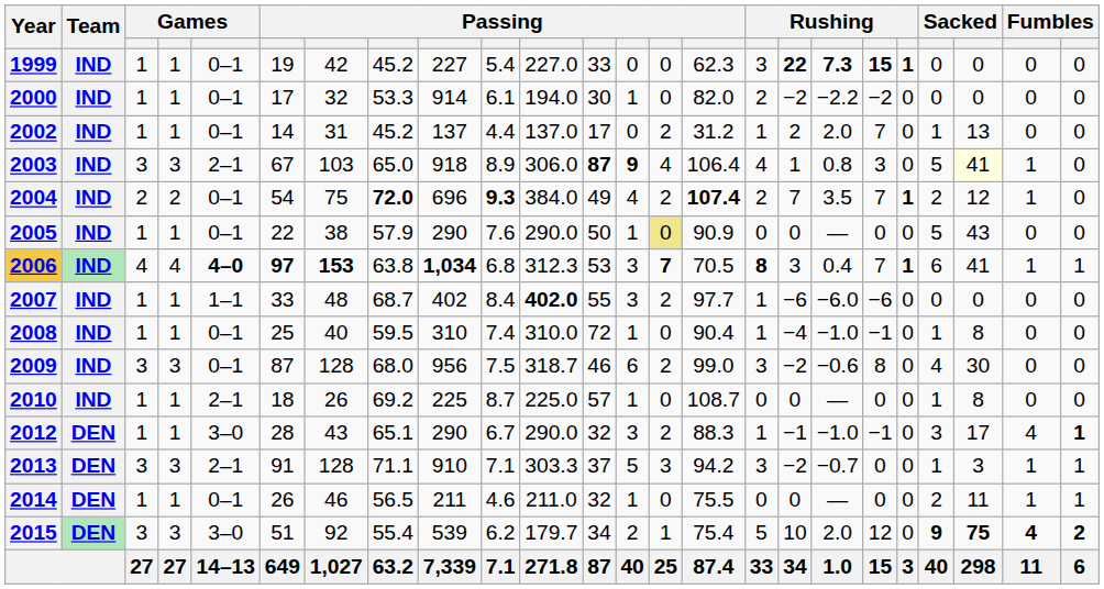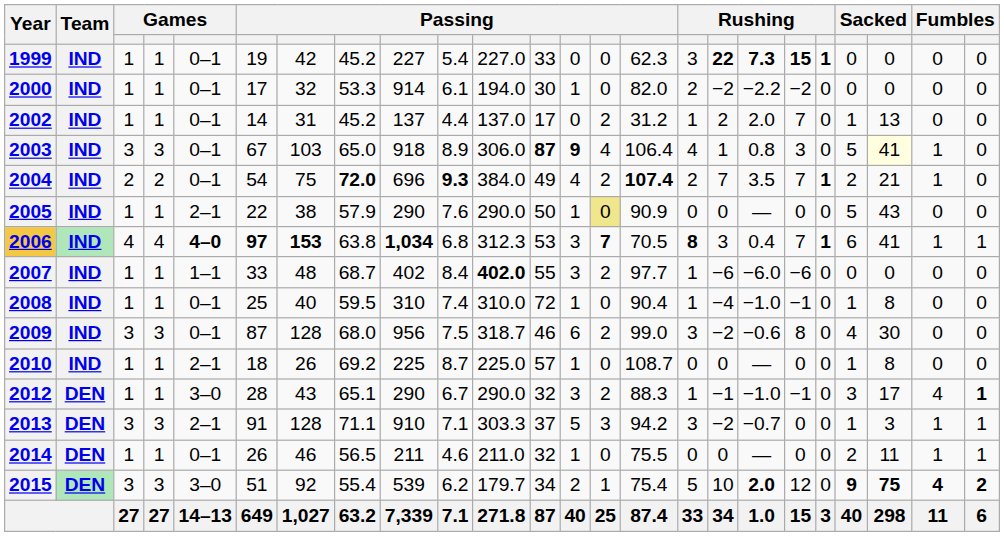 <table class="wikitable" style="text-align:center">
 <tr>
 <th rowspan="2">Year</th>
 <th rowspan="2">Team</th>
 <th colspan="3">Games</th>
 <th colspan="10">Passing</th>
 <th colspan="5">Rushing</th>
 <th colspan="2">Sacked</th>
 <th colspan="2">Fumbles</th>
 </tr>
 <tr>
 <th></th>
 <th></th>
 <th></th>
 <th></th>
 <th></th>
 <th></th>
 <th></th>
 <th></th>
 <th></th>
 <th></th>
 <th></th>
 <th></th>
 <th></th>
 <th></th>
 <th></th>
 <th></th>
 <th></th>
 <th></th>
 <th></th>
 <th></th>
 <th></th>
 <th></th>
 </tr>
 <tr>
 <th><a href='#'>1999</a></th>
 <th><a href='#'>IND</a></th>
 <td>1</td>
 <td>1</td>
 <td>0–1</td>
 <td>19</td>
 <td>42</td>
 <td>45.2</td>
 <td>227</td>
 <td>5.4</td>
 <td>227.0</td>
 <td>33</td>
 <td>0</td>
 <td>0</td>
 <td>62.3</td>
 <td>3</td>
 <td><strong>22</strong></td>
 <td><strong>7.3</strong></td>
 <td><strong>15</strong></td>
 <td><strong>1</strong></td>
 <td>0</td>
 <td>0</td>
 <td>0</td>
 <td>0</td>
 </tr>
 <tr>
 <th><a href='#'>2000</a></th>
 <th><a href='#'>IND</a></th>
 <td>1</td>
 <td>1</td>
 <td>0–1</td>
 <td>17</td>
 <td>32</td>
 <td>53.3</td>
 <td>914</td>
 <td>6.1</td>
 <td>194.0</td>
 <td>30</td>
 <td>1</td>
 <td>0</td>
 <td>82.0</td>
 <td>2</td>
 <td>−2</td>
 <td>−2.2</td>
 <td>−2</td>
 <td>0</td>
 <td>0</td>
 <td>0</td>
 <td>0</td>
 <td>0</td>
 </tr>
 <tr>
 <th><a href='#'>2002</a></th>
 <th><a href='#'>IND</a></th>
 <td>1</td>
 <td>1</td>
 <td>0–1</td>
 <td>14</td>
 <td>31</td>
 <td>45.2</td>
 <td>137</td>
 <td>4.4</td>
 <td>137.0</td>
 <td>17</td>
 <td>0</td>
 <td>2</td>
 <td>31.2</td>
 <td>1</td>
 <td>2</td>
 <td>2.0</td>
 <td>7</td>
 <td>0</td>
 <td>1</td>
 <td>13</td>
 <td>0</td>
 <td>0</td>
 </tr>
 <tr>
 <th><a href='#'>2003</a></th>
 <th><a href='#'>IND</a></th>
 <td>3</td>
 <td>3</td>
-<td>2–1</td>
+<td>0–1</td>
 <td>67</td>
 <td>103</td>
 <td>65.0</td>
 <td>918</td>
 <td>8.9</td>
 <td>306.0</td>
 <td><strong>87</strong></td>
 <td><strong>9</strong></td>
 <td>4</td>
 <td>106.4</td>
 <td>4</td>
 <td>1</td>
 <td>0.8</td>
 <td>3</td>
 <td>0</td>
 <td>5</td>
 <td style="background: lightyellow;">41</td>
 <td>1</td>
 <td>0</td>
 </tr>
 <tr>
 <th><a href='#'>2004</a></th>
 <th><a href='#'>IND</a></th>
 <td>2</td>
 <td>2</td>
 <td>0–1</td>
 <td>54</td>
 <td>75</td>
 <td><strong>72.0</strong></td>
 <td>696</td>
 <td><strong>9.3</strong></td>
 <td>384.0</td>
 <td>49</td>
 <td>4</td>
 <td>2</td>
 <td><strong>107.4</strong></td>
 <td>2</td>
 <td>7</td>
 <td>3.5</td>
 <td>7</td>
 <td><strong>1</strong></td>
 <td>2</td>
-<td>12</td>
+<td>21</td>
 <td>1</td>
 <td>0</td>
 </tr>
 <tr>
 <th><a href='#'>2005</a></th>
 <th><a href='#'>IND</a></th>
 <td>1</td>
 <td>1</td>
-<td>0–1</td>
+<td>2–1</td>
 <td>22</td>
 <td>38</td>
 <td>57.9</td>
 <td>290</td>
 <td>7.6</td>
 <td>290.0</td>
 <td>50</td>
 <td>1</td>
 <td style="background: khaki;">0</td>
 <td>90.9</td>
 <td>0</td>
 <td>0</td>
 <td>—</td>
 <td>0</td>
 <td>0</td>
 <td>5</td>
 <td>43</td>
 <td>0</td>
 <td>0</td>
 </tr>
 <tr>
 <th style="background:#f4c842;"><a href='#'>2006</a></th>
 <th style="background:#afe6ba;"><a href='#'>IND</a></th>
 <td>4</td>
 <td>4</td>
 <td><strong>4–0</strong></td>
 <td><strong>97</strong></td>
 <td><strong>153</strong></td>
 <td>63.8</td>
 <td><strong>1,034</strong></td>
 <td>6.8</td>
 <td>312.3</td>
 <td>53</td>
 <td>3</td>
 <td><strong>7</strong></td>
 <td>70.5</td>
 <td><strong>8</strong></td>
 <td>3</td>
 <td>0.4</td>
 <td>7</td>
 <td><strong>1</strong></td>
 <td>6</td>
 <td>41</td>
 <td>1</td>
 <td>1</td>
 </tr>
 <tr>
 <th><a href='#'>2007</a></th>
 <th><a href='#'>IND</a></th>
 <td>1</td>
 <td>1</td>
 <td>1–1</td>
 <td>33</td>
 <td>48</td>
 <td>68.7</td>
 <td>402</td>
 <td>8.4</td>
 <td><strong>402.0</strong></td>
 <td>55</td>
 <td>3</td>
 <td>2</td>
 <td>97.7</td>
 <td>1</td>
 <td>−6</td>
 <td>−6.0</td>
 <td>−6</td>
 <td>0</td>
 <td>0</td>
 <td>0</td>
 <td>0</td>
 <td>0</td>
 </tr>
 <tr>
 <th><a href='#'>2008</a></th>
 <th><a href='#'>IND</a></th>
 <td>1</td>
 <td>1</td>
 <td>0–1</td>
 <td>25</td>
 <td>40</td>
 <td>59.5</td>
 <td>310</td>
 <td>7.4</td>
 <td>310.0</td>
 <td>72</td>
 <td>1</td>
 <td>0</td>
 <td>90.4</td>
 <td>1</td>
 <td>−4</td>
 <td>−1.0</td>
 <td>−1</td>
 <td>0</td>
 <td>1</td>
 <td>8</td>
 <td>0</td>
 <td>0</td>
 </tr>
 <tr>
 <th><a href='#'>2009</a></th>
 <th><a href='#'>IND</a></th>
 <td>3</td>
 <td>3</td>
 <td>0–1</td>
 <td>87</td>
 <td>128</td>
 <td>68.0</td>
 <td>956</td>
 <td>7.5</td>
 <td>318.7</td>
 <td>46</td>
 <td>6</td>
 <td>2</td>
 <td>99.0</td>
 <td>3</td>
 <td>−2</td>
 <td>−0.6</td>
 <td>8</td>
 <td>0</td>
 <td>4</td>
 <td>30</td>
 <td>0</td>
 <td>0</td>
 </tr>
 <tr>
 <th><a href='#'>2010</a></th>
 <th><a href='#'>IND</a></th>
 <td>1</td>
 <td>1</td>
 <td>2–1</td>
 <td>18</td>
 <td>26</td>
 <td>69.2</td>
 <td>225</td>
 <td>8.7</td>
 <td>225.0</td>
 <td>57</td>
 <td>1</td>
 <td>0</td>
 <td>108.7</td>
 <td>0</td>
 <td>0</td>
 <td>—</td>
 <td>0</td>
 <td>0</td>
 <td>1</td>
 <td>8</td>
 <td>0</td>
 <td>0</td>
 </tr>
 <tr>
 <th><a href='#'>2012</a></th>
 <th><a href='#'>DEN</a></th>
 <td>1</td>
 <td>1</td>
 <td>3–0</td>
 <td>28</td>
 <td>43</td>
 <td>65.1</td>
 <td>290</td>
 <td>6.7</td>
 <td>290.0</td>
 <td>32</td>
 <td>3</td>
 <td>2</td>
 <td>88.3</td>
 <td>1</td>
 <td>−1</td>
 <td>−1.0</td>
 <td>−1</td>
 <td>0</td>
 <td>3</td>
 <td>17</td>
 <td>4</td>
 <td><strong>1</strong></td>
 </tr>
 <tr>
 <th><a href='#'>2013</a></th>
 <th><a href='#'>DEN</a></th>
 <td>3</td>
 <td>3</td>
 <td>2–1</td>
 <td>91</td>
 <td>128</td>
 <td>71.1</td>
 <td>910</td>
 <td>7.1</td>
 <td>303.3</td>
 <td>37</td>
 <td>5</td>
 <td>3</td>
 <td>94.2</td>
 <td>3</td>
 <td>−2</td>
 <td>−0.7</td>
 <td>0</td>
 <td>0</td>
 <td>1</td>
 <td>3</td>
 <td>1</td>
 <td>1</td>
 </tr>
 <tr>
 <th><a href='#'>2014</a></th>
 <th><a href='#'>DEN</a></th>
 <td>1</td>
 <td>1</td>
 <td>0–1</td>
 <td>26</td>
 <td>46</td>
 <td>56.5</td>
 <td>211</td>
 <td>4.6</td>
 <td>211.0</td>
 <td>32</td>
 <td>1</td>
 <td>0</td>
 <td>75.5</td>
 <td>0</td>
 <td>0</td>
 <td>—</td>
 <td>0</td>
 <td>0</td>
 <td>2</td>
 <td>11</td>
 <td>1</td>
 <td>1</td>
 </tr>
 <tr>
 <th><a href='#'>2015</a></th>
 <th style="background:#afe6ba;"><a href='#'>DEN</a></th>
 <td>3</td>
 <td>3</td>
 <td>3–0</td>
 <td>51</td>
 <td>92</td>
 <td>55.4</td>
 <td>539</td>
 <td>6.2</td>
 <td>179.7</td>
 <td>34</td>
 <td>2</td>
 <td>1</td>
 <td>75.4</td>
 <td>5</td>
 <td>10</td>
-<td>2.0</td>
+<td><strong>2.0</strong></td>
 <td>12</td>
 <td>0</td>
 <td><strong>9</strong></td>
 <td><strong>75</strong></td>
 <td><strong>4</strong></td>
 <td><strong>2</strong></td>
 </tr>
 <tr>
 <th colspan="2"></th>
 <th>27</th>
 <th>27</th>
 <th>14–13</th>
 <th>649</th>
 <th>1,027</th>
 <th>63.2</th>
 <th>7,339</th>
 <th>7.1</th>
 <th>271.8</th>
 <th>87</th>
 <th>40</th>
 <th>25</th>
 <th>87.4</th>
 <th>33</th>
 <th>34</th>
 <th>1.0</th>
 <th>15</th>
 <th>3</th>
 <th>40</th>
 <th>298</th>
 <th>11</th>
 <th>6</th>
 </tr>
 </table>
